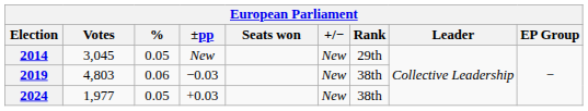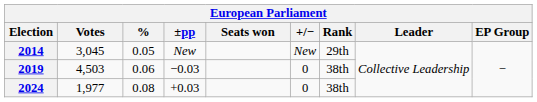 <table class="wikitable" style="text-align:center; line-height:16px;">
 <tr>
 <th colspan="9"><a href='#'>European Parliament</a></th>
 </tr>
 <tr>
 <th style="width:60px;">Election</th>
 <th style="width:75px;">Votes</th>
 <th style="width:45px;">%</th>
 <th style="width:45px;">±<a href='#'>pp</a></th>
 <th style="width:100px;">Seats won</th>
 <th style="width:30px;">+/−</th>
 <th style="width:30px;">Rank</th>
 <th>Leader</th>
 <th>EP Group</th>
 </tr>
 <tr>
 <th><a href='#'>2014</a></th>
 <td>3,045</td>
 <td>0.05</td>
 <td><em>New</em></td>
 <td></td>
 <td><em>New</em></td>
 <td>29th</td>
 <td rowspan="3"><em>Collective Leadership</em></td>
 <td rowspan="3">−</td>
 </tr>
 <tr>
 <th><a href='#'>2019</a></th>
-<td>4,803</td>
+<td>4,503</td>
 <td>0.06</td>
 <td>−0.03</td>
 <td></td>
-<td><em>New</em></td>
+<td> 0</td>
 <td>38th</td>
 </tr>
 <tr>
 <th><a href='#'>2024</a></th>
 <td>1,977</td>
-<td>0.05</td>
+<td>0.08</td>
 <td>+0.03</td>
 <td></td>
-<td><em>New</em></td>
+<td> 0</td>
 <td>38th</td>
 </tr>
 </table>
